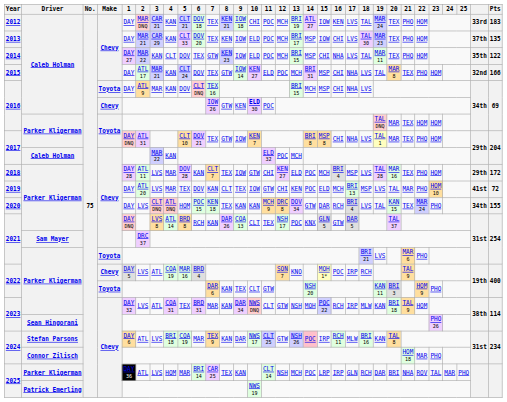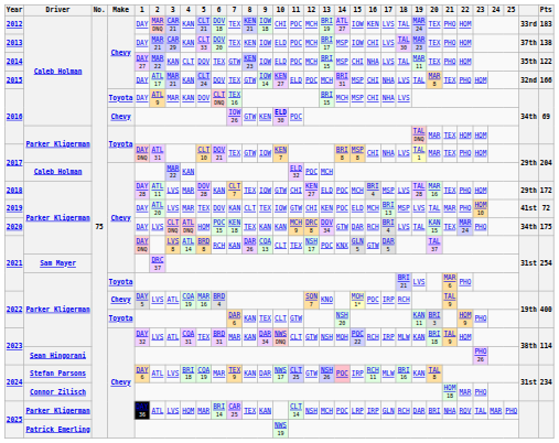 <table class="wikitable" style="text-align:center; font-size:75%">
 <tr>
 <th>Year</th>
 <th>Driver</th>
 <th>No.</th>
 <th>Make</th>
 <th>1</th>
 <th>2</th>
 <th>3</th>
 <th>4</th>
 <th>5</th>
 <th>6</th>
 <th>7</th>
 <th>8</th>
 <th>9</th>
 <th>10</th>
 <th>11</th>
 <th>12</th>
 <th>13</th>
 <th>14</th>
 <th>15</th>
 <th>16</th>
 <th>17</th>
 <th>18</th>
 <th>19</th>
 <th>20</th>
 <th>21</th>
 <th>22</th>
 <th>23</th>
 <th>24</th>
 <th>25</th>
 <th></th>
 <th>Pts</th>
 </tr>
 <tr>
 <th><a href='#'>2012</a></th>
 <th rowspan=6><a href='#'>Caleb Holman</a></th>
 <th rowspan="23">75</th>
 <th rowspan=4><a href='#'>Chevy</a></th>
 <td><a href='#'>DAY</a></td>
 <td style="background:#FFCFCF;"><a href='#'>MAR</a><br><small>DNQ</small></td>
 <td style="background:#CFCFFF;"><a href='#'>CAR</a><br><small>21</small></td>
 <td><a href='#'>KAN</a></td>
 <td style="background:#CFCFFF;"><a href='#'>CLT</a><br><small>21</small></td>
 <td style="background:#DFFFDF;"><a href='#'>DOV</a><br><small>18</small></td>
 <td><a href='#'>TEX</a></td>
 <td style="background:#CFCFFF;"><a href='#'>KEN</a><br><small>21</small></td>
 <td style="background:#DFFFDF;"><a href='#'>IOW</a><br><small>18</small></td>
 <td><a href='#'>CHI</a></td>
 <td><a href='#'>POC</a></td>
 <td><a href='#'>MCH</a></td>
 <td style="background:#DFFFDF;"><a href='#'>BRI</a><br><small>19</small></td>
 <td style="background:#EFCFFF;"><a href='#'>ATL</a><br><small>27</small></td>
 <td><a href='#'>IOW</a></td>
 <td><a href='#'>KEN</a></td>
 <td><a href='#'>LVS</a></td>
 <td><a href='#'>TAL</a></td>
 <td style="background:#CFCFFF;"><a href='#'>MAR</a><br><small>24</small></td>
 <td><a href='#'>TEX</a></td>
 <td><a href='#'>PHO</a></td>
 <td><a href='#'>HOM</a></td>
 <td colspan=3></td>
 <th>33rd</th>
 <th>183</th>
 </tr>
 <tr>
 <th><a href='#'>2013</a></th>
 <td><a href='#'>DAY</a></td>
 <td style="background:#CFCFFF;"><a href='#'>MAR</a><br><small>21</small></td>
 <td style="background:#CFCFFF;"><a href='#'>CAR</a><br><small>29</small></td>
 <td><a href='#'>KAN</a></td>
 <td style="background:#EFCFFF;"><a href='#'>CLT</a><br><small>33</small></td>
 <td style="background:#DFFFDF;"><a href='#'>DOV</a><br><small>20</small></td>
 <td><a href='#'>TEX</a></td>
 <td><a href='#'>KEN</a></td>
 <td><a href='#'>IOW</a></td>
 <td><a href='#'>ELD</a></td>
 <td><a href='#'>POC</a></td>
 <td><a href='#'>MCH</a></td>
 <td style="background:#DFFFDF;"><a href='#'>BRI</a><br><small>17</small></td>
 <td><a href='#'>MSP</a></td>
 <td><a href='#'>IOW</a></td>
 <td><a href='#'>CHI</a></td>
 <td><a href='#'>LVS</a></td>
 <td style="background:#EFCFFF;"><a href='#'>TAL</a><br><small>30</small></td>
 <td style="background:#CFCFFF;"><a href='#'>MAR</a><br><small>23</small></td>
 <td><a href='#'>TEX</a></td>
 <td><a href='#'>PHO</a></td>
 <td><a href='#'>HOM</a></td>
 <td colspan=3></td>
 <th>37th</th>
-<th>135</th>
+<th>138</th>
 </tr>
 <tr>
 <th><a href='#'>2014</a></th>
 <td style="background:#EFCFFF;"><a href='#'>DAY</a><br><small>27</small></td>
 <td style="background:#CFCFFF;"><a href='#'>MAR</a><br><small>22</small></td>
 <td><a href='#'>KAN</a></td>
 <td><a href='#'>CLT</a></td>
 <td><a href='#'>DOV</a></td>
 <td><a href='#'>TEX</a></td>
 <td><a href='#'>GTW</a></td>
 <td style="background:#CFCFFF;"><a href='#'>KEN</a><br><small>23</small></td>
 <td><a href='#'>IOW</a></td>
 <td><a href='#'>ELD</a></td>
 <td><a href='#'>POC</a></td>
 <td><a href='#'>MCH</a></td>
 <td style="background:#DFFFDF;"><a href='#'>BRI</a><br><small>15</small></td>
 <td><a href='#'>MSP</a></td>
 <td><a href='#'>CHI</a></td>
 <td><a href='#'>NHA</a></td>
 <td><a href='#'>LVS</a></td>
 <td><a href='#'>TAL</a></td>
 <td style="background:#DFFFDF;"><a href='#'>MAR</a><br><small>11</small></td>
 <td><a href='#'>TEX</a></td>
 <td><a href='#'>PHO</a></td>
 <td><a href='#'>HOM</a></td>
 <td colspan=3></td>
 <th>35th</th>
 <th>122</th>
 </tr>
 <tr>
 <th><a href='#'>2015</a></th>
 <td><a href='#'>DAY</a></td>
 <td style="background:#DFFFDF;"><a href='#'>ATL</a><br><small>17</small></td>
 <td style="background:#CFCFFF;"><a href='#'>MAR</a><br><small>21</small></td>
 <td><a href='#'>KAN</a></td>
 <td style="background:#CFCFFF;"><a href='#'>CLT</a><br><small>24</small></td>
 <td><a href='#'>DOV</a></td>
 <td><a href='#'>TEX</a></td>
 <td><a href='#'>GTW</a></td>
 <td style="background:#DFFFDF;"><a href='#'>IOW</a><br><small>14</small></td>
 <td style="background:#EFCFFF;"><a href='#'>KEN</a><br><small>27</small></td>
 <td><a href='#'>ELD</a></td>
 <td><a href='#'>POC</a></td>
 <td><a href='#'>MCH</a></td>
 <td style="background:#EFCFFF;"><a href='#'>BRI</a><br><small>31</small></td>
 <td><a href='#'>MSP</a></td>
 <td><a href='#'>CHI</a></td>
 <td><a href='#'>NHA</a></td>
 <td><a href='#'>LVS</a></td>
 <td><a href='#'>TAL</a></td>
 <td style="background:#FFDF9F;"><a href='#'>MAR</a><br><small>8</small></td>
 <td><a href='#'>TEX</a></td>
 <td><a href='#'>PHO</a></td>
 <td><a href='#'>HOM</a></td>
 <td colspan="2"></td>
 <th>32nd</th>
 <th>166</th>
 </tr>
 <tr>
 <th rowspan=3><a href='#'>2016</a></th>
 <th><a href='#'>Toyota</a></th>
 <td><a href='#'>DAY</a></td>
 <td style="background:#FFDF9F;"><a href='#'>ATL</a><br><small>9</small></td>
 <td><a href='#'>MAR</a></td>
 <td><a href='#'>KAN</a></td>
 <td><a href='#'>DOV</a></td>
 <td style="background:#FFCFCF;"><a href='#'>CLT</a><br><small>DNQ</small></td>
 <td style="background:#DFFFDF;"><a href='#'>TEX</a><br><small>16</small></td>
 <td colspan=5></td>
 <td style="background:#DFFFDF;"><a href='#'>BRI</a><br><small>15</small></td>
 <td><a href='#'>MCH</a></td>
 <td><a href='#'>MSP</a></td>
 <td><a href='#'>CHI</a></td>
 <td><a href='#'>NHA</a></td>
 <td><a href='#'>LVS</a></td>
 <td colspan=7></td>
 <th rowspan=3>34th</th>
 <th rowspan=3>69</th>
 </tr>
 <tr>
 <th><a href='#'>Chevy</a></th>
 <td colspan=6></td>
 <td style="background:#EFCFFF;"><a href='#'>IOW</a><br><small>26</small></td>
 <td><a href='#'>GTW</a></td>
 <td><a href='#'>KEN</a></td>
 <td style="background:#EFCFFF;"><strong><a href='#'>ELD</a></strong><br><small>30</small></td>
 <td><a href='#'>POC</a></td>
 <td colspan=14></td>
 </tr>
 <tr>
 <th rowspan=2><a href='#'>Parker Kligerman</a></th>
 <th rowspan=2><a href='#'>Toyota</a></th>
 <td colspan=18></td>
 <td style="background:#FFCFCF;"><a href='#'>TAL</a><br><small>DNQ</small></td>
 <td><a href='#'>MAR</a></td>
 <td><a href='#'>TEX</a></td>
 <td><a href='#'>HOM</a></td>
 <td><a href='#'>HOM</a></td>
 <td colspan="2"></td>
 </tr>
 <tr>
 <th rowspan=2><a href='#'>2017</a></th>
 <td style="background:#FFCFCF;"><a href='#'>DAY</a><br><small>DNQ</small></td>
 <td style="background:#EFCFFF;"><a href='#'>ATL</a><br><small>31</small></td>
 <td colspan=2></td>
 <td style="background:#FFDF9F;"><a href='#'>CLT</a><br><small>10</small></td>
 <td style="background:#EFCFFF;"><a href='#'>DOV</a><br><small>21</small></td>
 <td><a href='#'>TEX</a></td>
 <td><a href='#'>GTW</a></td>
 <td><a href='#'>IOW</a></td>
 <td style="background:#FFDF9F;"><a href='#'>KEN</a><br><small>7</small></td>
 <td colspan=3></td>
 <td style="background:#FFDF9F;"><a href='#'>BRI</a><br><small>8</small></td>
 <td style="background:#FFDF9F;"><a href='#'>MSP</a><br><small>8</small></td>
 <td><a href='#'>CHI</a></td>
 <td><a href='#'>NHA</a></td>
 <td><a href='#'>LVS</a></td>
 <td style="background:#FFFFBF;"><a href='#'>TAL</a><br><small>1</small></td>
 <td><a href='#'>MAR</a></td>
 <td><a href='#'>TEX</a></td>
 <td><a href='#'>PHO</a></td>
 <td><a href='#'>HOM</a></td>
 <td colspan="2"></td>
 <th rowspan=2>29th</th>
 <th rowspan=2>204</th>
 </tr>
 <tr>
 <th><a href='#'>Caleb Holman</a></th>
 <th rowspan=6><a href='#'>Chevy</a></th>
 <td colspan=2></td>
 <td style="background:#CFCFFF;"><a href='#'>MAR</a><br><small>22</small></td>
 <td><a href='#'>KAN</a></td>
 <td colspan=6></td>
 <td style="background:#EFCFFF;"><a href='#'>ELD</a><br><small>32</small></td>
 <td><a href='#'>POC</a></td>
 <td><a href='#'>MCH</a></td>
 <td colspan=12></td>
 </tr>
 <tr>
 <th><a href='#'>2018</a></th>
 <th rowspan=4><a href='#'>Parker Kligerman</a></th>
 <td style="background:#EFCFFF;"><a href='#'>DAY</a><br><small>28</small></td>
 <td style="background:#DFFFDF;"><a href='#'>ATL</a><br><small>11</small></td>
 <td><a href='#'>LVS</a></td>
 <td><a href='#'>MAR</a></td>
 <td style="background:#EFCFFF;"><a href='#'>DOV</a><br><small>28</small></td>
 <td><a href='#'>KAN</a></td>
 <td style="background:#FFDF9F;"><a href='#'>CLT</a><br><small>7</small></td>
 <td><a href='#'>TEX</a></td>
 <td><a href='#'>IOW</a></td>
 <td><a href='#'>GTW</a></td>
 <td><a href='#'>CHI</a></td>
 <td style="background:#EFCFFF;"><a href='#'>KEN</a><br><small>27</small></td>
 <td><a href='#'>ELD</a></td>
 <td><a href='#'>POC</a></td>
 <td><a href='#'>MCH</a></td>
 <td style="background:#DFDFDF;"><a href='#'>BRI</a><br><small>4</small></td>
 <td><a href='#'>MSP</a></td>
 <td><a href='#'>LVS</a></td>
 <td style="background:#EFCFFF;"><a href='#'>TAL</a><br><small>28</small></td>
 <td style="background:#DFFFDF;"><a href='#'>MAR</a><br><small>16</small></td>
 <td><a href='#'>TEX</a></td>
 <td><a href='#'>PHO</a></td>
 <td><a href='#'>HOM</a></td>
 <td colspan="2"></td>
 <th>29th</th>
 <th>172</th>
 </tr>
 <tr>
 <th><a href='#'>2019</a></th>
 <td><a href='#'>DAY</a></td>
 <td style="background:#DFFFDF;"><a href='#'>ATL</a><br><small>20</small></td>
 <td><a href='#'>LVS</a></td>
 <td><a href='#'>MAR</a></td>
 <td><a href='#'>TEX</a></td>
 <td><a href='#'>DOV</a></td>
 <td><a href='#'>KAN</a></td>
 <td><a href='#'>CLT</a></td>
 <td><a href='#'>TEX</a></td>
 <td><a href='#'>IOW</a></td>
 <td><a href='#'>GTW</a></td>
 <td><a href='#'>CHI</a></td>
 <td><a href='#'>KEN</a></td>
 <td><a href='#'>POC</a></td>
 <td><a href='#'>ELD</a></td>
 <td><a href='#'>MCH</a></td>
 <td style="background:#DFFFDF;"><a href='#'>BRI</a><br><small>13</small></td>
 <td><a href='#'>MSP</a></td>
 <td><a href='#'>LVS</a></td>
 <td><a href='#'>TAL</a></td>
 <td><a href='#'>MAR</a></td>
 <td><a href='#'>PHO</a></td>
 <td style="background:#FFDF9F;"><a href='#'>HOM</a><br><small>10</small></td>
 <td colspan="2"></td>
 <th>41st</th>
 <th>72</th>
 </tr>
 <tr>
 <th><a href='#'>2020</a></th>
 <td><a href='#'>DAY</a></td>
 <td><a href='#'>LVS</a></td>
 <td style="background:#FFCFCF;"><a href='#'>CLT</a><br><small>DNQ</small></td>
 <td style="background:#FFCFCF;"><a href='#'>ATL</a><br><small>DNQ</small></td>
 <td><a href='#'>HOM</a></td>
 <td style="background:#DFFFDF;"><a href='#'>POC</a><br><small>15</small></td>
 <td style="background:#DFFFDF;"><a href='#'>KEN</a><br><small>18</small></td>
 <td><a href='#'>TEX</a></td>
 <td><a href='#'>KAN</a></td>
 <td><a href='#'>KAN</a></td>
 <td style="background:#FFDF9F;"><a href='#'>MCH</a><br><small>9</small></td>
 <td style="background:#FFDF9F;"><a href='#'>DRC</a><br><small>8</small></td>
 <td style="background:#EFCFFF;"><a href='#'>DOV</a><br><small>34</small></td>
 <td><a href='#'>GTW</a></td>
 <td><a href='#'>DAR</a></td>
 <td><a href='#'>RCH</a></td>
 <td style="background:#DFDFDF;"><a href='#'>BRI</a><br><small>4</small></td>
 <td><a href='#'>LVS</a></td>
 <td><a href='#'>TAL</a></td>
 <td style="background:#DFFFDF;"><a href='#'>KAN</a><br><small>15</small></td>
 <td><a href='#'>TEX</a></td>
 <td style="background:#CFCFFF;"><a href='#'>MAR</a><br><small>24</small></td>
 <td><a href='#'>PHO</a></td>
 <td colspan="2"></td>
 <th>34th</th>
-<th>155</th>
+<th>175</th>
 </tr>
 <tr>
 <th rowspan=3><a href='#'>2021</a></th>
 <td style="background:#FFCFCF;"><a href='#'>DAY</a><br><small>DNQ</small></td>
 <td colspan=1></td>
 <td style="background:#FFDF9F;"><a href='#'>LVS</a><br><small>8</small></td>
 <td style="background:#DFFFDF;"><a href='#'>ATL</a><br><small>14</small></td>
 <td style="background:#FFDF9F;"><a href='#'>BRD</a><br><small>8</small></td>
 <td><a href='#'>RCH</a></td>
 <td><a href='#'>KAN</a></td>
 <td style="background:#EFCFFF;"><a href='#'>DAR</a><br><small>26</small></td>
 <td style="background:#DFFFDF;"><a href='#'>COA</a><br><small>13</small></td>
 <td><a href='#'>CLT</a></td>
 <td><a href='#'>TEX</a></td>
 <td style="background:#DFFFDF;"><a href='#'>NSH</a><br><small>17</small></td>
 <td><a href='#'>POC</a></td>
 <td><a href='#'>KNX</a></td>
 <td style="background:#DFDFDF;"><a href='#'>GLN</a><br><small>5</small></td>
 <td><a href='#'>GTW</a></td>
 <td style="background:#DFDFDF;"><a href='#'>DAR</a><br><small>5</small></td>
 <td colspan=2></td>
 <td style="background:#EFCFFF;"><a href='#'>TAL</a><br><small>37</small></td>
 <td colspan=5></td>
 <th rowspan=3>31st</th>
 <th rowspan=3>254</th>
 </tr>
 <tr>
 <th><a href='#'>Sam Mayer</a></th>
 <td colspan=1></td>
 <td style="background:#EFCFFF;"><a href='#'>DRC</a><br><small>37</small></td>
 <td colspan=23></td>
 </tr>
 <tr>
 <th rowspan=4><a href='#'>Parker Kligerman</a></th>
 <th><a href='#'>Toyota</a></th>
 <td colspan=17></td>
 <td style="background:#CFCFFF;"><a href='#'>BRI</a><br><small>21</small></td>
 <td><a href='#'>LVS</a></td>
 <td colspan=1></td>
 <td style="background:#FFDF9F;"><a href='#'>MAR</a><br><small>6</small></td>
 <td><a href='#'>PHO</a></td>
 <td colspan="3"></td>
 </tr>
 <tr>
 <th rowspan=2><a href='#'>2022</a></th>
 <th><a href='#'>Chevy</a></th>
 <td style="background:#DFDFDF;"><a href='#'>DAY</a><br><small>5</small></td>
 <td><a href='#'>LVS</a></td>
 <td><a href='#'>ATL</a></td>
 <td style="background:#DFFFDF;"><a href='#'>COA</a><br><small>19</small></td>
 <td style="background:#DFFFDF;"><a href='#'>MAR</a><br><small>16</small></td>
 <td style="background:#DFDFDF;"><a href='#'>BRD</a><br><small>4</small></td>
 <td colspan=5></td>
 <td style="background:#FFDF9F;"><a href='#'>SON</a><br><small>7</small></td>
 <td><a href='#'>KNO</a></td>
 <td></td>
 <td style="background:#FFFFBF;"><a href='#'>MOH</a><br><small>1*</small></td>
 <td><a href='#'>POC</a></td>
 <td><a href='#'>IRP</a></td>
 <td><a href='#'>RCH</a></td>
 <td colspan=2></td>
 <td style="background:#FFDF9F;"><a href='#'>TAL</a><br><small>9</small></td>
 <td colspan=4></td>
 <th rowspan=2>19th</th>
 <th rowspan=2>400</th>
 </tr>
 <tr>
 <th><a href='#'>Toyota</a></th>
 <td colspan=6></td>
 <td style="background:#FFDF9F;"><a href='#'>DAR</a><br><small>6</small></td>
 <td><a href='#'>KAN</a></td>
 <td><a href='#'>TEX</a></td>
 <td><a href='#'>CLT</a></td>
 <td><a href='#'>GTW</a></td>
 <td colspan=2></td>
 <td style="background:#DFFFDF;"><a href='#'>NSH</a><br><small>20</small></td>
 <td colspan=4></td>
 <td style="background:#DFFFDF;"><a href='#'>KAN</a><br><small>11</small></td>
 <td style="background:#DFDFDF;"><a href='#'>BRI</a><br><small>3</small></td>
 <td></td>
 <td style="background:#FFDF9F;"><a href='#'>HOM</a><br><small>9</small></td>
 <td><a href='#'>PHO</a></td>
 <td colspan="2"></td>
 </tr>
 <tr>
 <th rowspan=2><a href='#'>2023</a></th>
 <th rowspan="6"><a href='#'>Chevy</a></th>
 <td style="background:#EFCFFF;"><a href='#'>DAY</a><br><small>32</small></td>
 <td><a href='#'>LVS</a></td>
 <td><a href='#'>ATL</a></td>
 <td style="background:#EFCFFF;"><a href='#'>COA</a><br><small>31</small></td>
 <td><a href='#'>TEX</a></td>
 <td style="background:#EFCFFF;"><a href='#'>BRD</a><br><small>31</small></td>
 <td><a href='#'>MAR</a></td>
 <td><a href='#'>KAN</a></td>
 <td style="background:#EFCFFF;"><a href='#'>DAR</a><br><small>34</small></td>
 <td style="background:#FFCFCF;"><a href='#'>NWS</a><br><small>DNQ</small></td>
 <td><a href='#'>CLT</a></td>
 <td><a href='#'>GTW</a></td>
 <td><a href='#'>NSH</a></td>
 <td><a href='#'>MOH</a></td>
 <td style="background:#CFCFFF;"><a href='#'>POC</a><br><small>22</small></td>
 <td><a href='#'>RCH</a></td>
 <td><a href='#'>IRP</a></td>
 <td><a href='#'>MLW</a></td>
 <td><a href='#'>KAN</a></td>
 <td style="background:#DFFFDF;"><a href='#'>BRI</a><br><small>18</small></td>
 <td style="background:#FFDF9F;"><a href='#'>TAL</a><br><small>9</small></td>
 <td style="background:#;"><a href='#'>HOM</a><br><small></small></td>
 <td colspan=3></td>
 <th rowspan=2>38th</th>
 <th rowspan=2>114</th>
 </tr>
 <tr>
 <th><a href='#'>Sean Hingorani</a></th>
 <td colspan=22></td>
 <td style="background:#EFCFFF;"><a href='#'>PHO</a><br><small>26</small></td>
 <td colspan="2"></td>
 </tr>
 <tr>
 <th rowspan="2"><a href='#'>2024</a></th>
 <th><a href='#'>Stefan Parsons</a></th>
 <td style="background:#FFDF9F;"><a href='#'>DAY</a><br><small>6</small></td>
 <td><a href='#'>ATL</a></td>
 <td><a href='#'>LVS</a></td>
 <td style="background:#DFFFDF;"><a href='#'>BRI</a><br><small>18</small></td>
 <td style="background:#DFFFDF;"><a href='#'>COA</a><br><small>19</small></td>
 <td><a href='#'>MAR</a></td>
 <td style="background:#FFDF9F;"><a href='#'>TEX</a><br><small>9</small></td>
 <td><a href='#'>KAN</a></td>
 <td><a href='#'>DAR</a></td>
 <td style="background:#DFFFDF;"><a href='#'>NWS</a><br><small>17</small></td>
 <td style="background:#CFCFFF;"><a href='#'>CLT</a><br><small>25</small></td>
 <td><a href='#'>GTW</a></td>
 <td style="background:#CFCFFF;"><a href='#'>NSH</a><br><small>26</small></td>
 <td style="background: pink;"><a href='#'>POC</a></td>
 <td><a href='#'>IRP</a></td>
 <td style="background:#DFFFDF;"><a href='#'>RCH</a><br><small>11</small></td>
 <td><a href='#'>MLW</a></td>
 <td style="background:#DFFFDF;"><a href='#'>BRI</a><br><small>16</small></td>
 <td><a href='#'>KAN</a></td>
 <td style="background:#FFDF9F;"><a href='#'>TAL</a><br><small>8</small></td>
 <td colspan="5"></td>
 <th rowspan="2">31st</th>
 <th rowspan="2">234</th>
 </tr>
 <tr>
 <th><a href='#'>Connor Zilisch</a></th>
 <td colspan="20"></td>
 <td style="background:#DFFFDF;"><a href='#'>HOM</a><br><small>18</small></td>
 <td><a href='#'>MAR</a></td>
 <td><a href='#'>PHO</a></td>
 <td colspan="2"></td>
 </tr>
 <tr>
 <th rowspan="2"><a href='#'>2025</a></th>
 <th><a href='#'>Parker Kligerman</a></th>
 <td style="background:#000000;color:white;"><a href='#'><span>DAY</span></a><br><small>36</small></td>
 <td><a href='#'>ATL</a></td>
 <td><a href='#'>LVS</a></td>
 <td><a href='#'>HOM</a></td>
 <td><a href='#'>MAR</a></td>
 <td style="background:#DFFFDF;"><a href='#'>BRI</a><br><small>14</small></td>
 <td style="background:#EFCFFF;"><a href='#'>CAR</a><br><small>25</small></td>
 <td><a href='#'>TEX</a></td>
 <td><a href='#'>KAN</a></td>
 <td></td>
 <td style="background:#DFFFDF;"><a href='#'>CLT</a><br><small>14</small></td>
 <td><a href='#'>NSH</a></td>
 <td><a href='#'>MCH</a></td>
 <td><a href='#'>POC</a></td>
 <td><a href='#'>LRP</a></td>
 <td><a href='#'>IRP</a></td>
 <td><a href='#'>GLN</a></td>
 <td><a href='#'>RCH</a></td>
 <td><a href='#'>DAR</a></td>
 <td><a href='#'>BRI</a></td>
 <td><a href='#'>NHA</a></td>
 <td><a href='#'>ROV</a></td>
 <td><a href='#'>TAL</a></td>
 <td><a href='#'>MAR</a></td>
 <td><a href='#'>PHO</a></td>
 <th rowspan="2"></th>
 <th rowspan="2"></th>
 </tr>
 <tr>
 <th><a href='#'>Patrick Emerling</a></th>
 <td colspan="9"></td>
 <td style="background:#DFFFDF;"><a href='#'>NWS</a><br><small>19</small></td>
 <td colspan="15"></td>
 </tr>
 </table>
